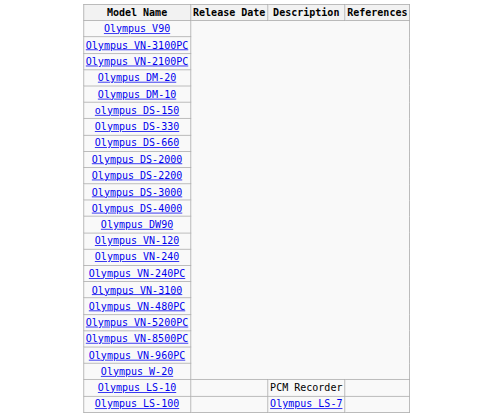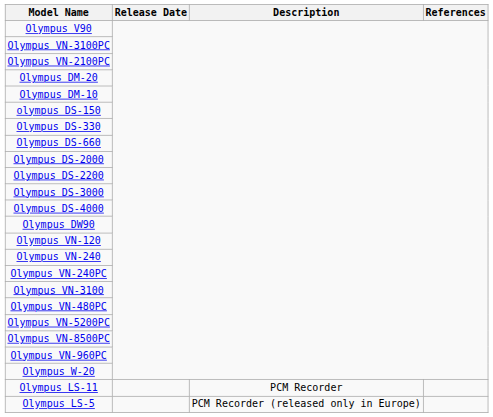 <table class="wikitable" style="margin:auto; text-align:center;">
 <tr>
 <th><strong>Model Name</strong></th>
 <th><strong>Release Date</strong></th>
 <th><strong>Description</strong></th>
 <th><strong>References</strong></th>
 </tr>
 <tr>
 <td><a href='#'>Olympus V90</a></td>
 </tr>
 <tr>
 <td><a href='#'>Olympus VN-3100PC</a></td>
 </tr>
 <tr>
 <td><a href='#'>Olympus VN-2100PC</a></td>
 </tr>
 <tr>
 <td><a href='#'>Olympus DM-20</a></td>
 </tr>
 <tr>
 <td><a href='#'>Olympus DM-10</a></td>
 </tr>
 <tr>
 <td><a href='#'>olympus DS-150</a></td>
 </tr>
 <tr>
 <td><a href='#'>Olympus DS-330</a></td>
 </tr>
 <tr>
 <td><a href='#'>Olympus DS-660</a></td>
 </tr>
 <tr>
 <td><a href='#'>Olympus DS-2000</a></td>
 </tr>
 <tr>
 <td><a href='#'>Olympus DS-2200</a></td>
 </tr>
 <tr>
 <td><a href='#'>Olympus DS-3000</a></td>
 </tr>
 <tr>
 <td><a href='#'>Olympus DS-4000</a></td>
 </tr>
 <tr>
 <td><a href='#'>Olympus DW90</a></td>
 </tr>
 <tr>
 <td><a href='#'>Olympus VN-120</a></td>
 </tr>
 <tr>
 <td><a href='#'>Olympus VN-240</a></td>
 </tr>
 <tr>
 <td><a href='#'>Olympus VN-240PC</a></td>
 </tr>
 <tr>
 <td><a href='#'>Olympus VN-3100</a></td>
 </tr>
 <tr>
 <td><a href='#'>Olympus VN-480PC</a></td>
 </tr>
 <tr>
 <td><a href='#'>Olympus VN-5200PC</a></td>
 </tr>
 <tr>
 <td><a href='#'>Olympus VN-8500PC</a></td>
 </tr>
 <tr>
 <td><a href='#'>Olympus VN-960PC</a></td>
 </tr>
 <tr>
 <td><a href='#'>Olympus W-20</a></td>
 </tr>
 <tr>
-<td><a href='#'>Olympus LS-10</a></td>
+<td><a href='#'>Olympus LS-11</a></td>
 <td></td>
 <td>PCM Recorder</td>
 <td></td>
 </tr>
 <tr>
-<td><a href='#'>Olympus LS-100</a></td>
+<td><a href='#'>Olympus LS-5</a></td>
 <td></td>
-<td><a href='#'>Olympus LS-7</a></td>
+<td>PCM Recorder (released only in Europe)</td>
 <td></td>
 </tr>
 </table>
